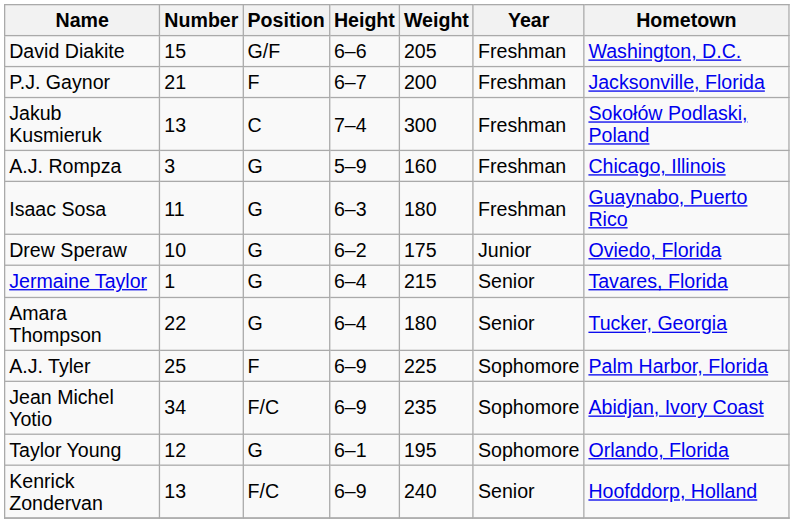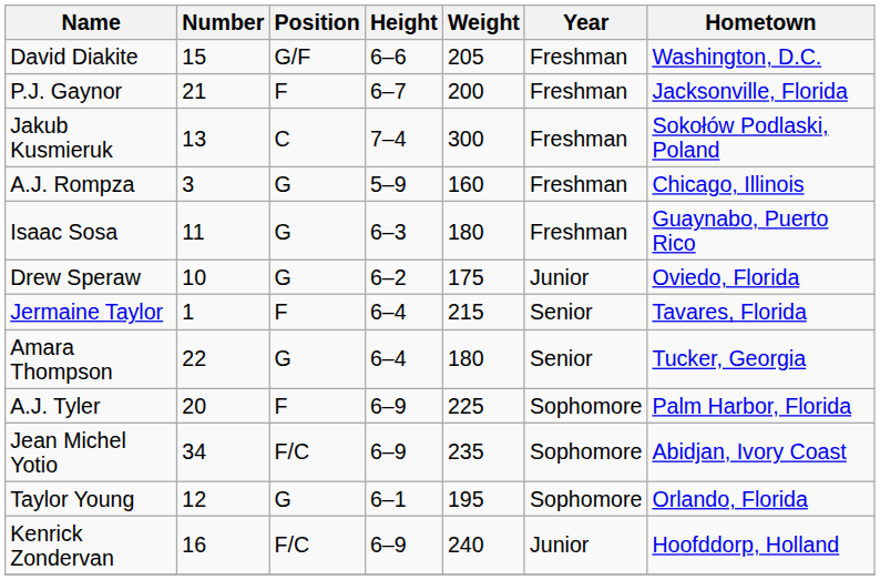 <table class="wikitable sortable" style="font-size: 95%;">
 <tr>
 <th>Name</th>
 <th>Number</th>
 <th>Position</th>
 <th>Height</th>
 <th>Weight</th>
 <th>Year</th>
 <th>Hometown</th>
 </tr>
 <tr>
 <td>David Diakite</td>
 <td>15</td>
 <td>G/F</td>
 <td>6–6</td>
 <td>205</td>
 <td>Freshman</td>
 <td><a href='#'>Washington, D.C.</a></td>
 </tr>
 <tr>
 <td>P.J. Gaynor</td>
 <td>21</td>
 <td>F</td>
 <td>6–7</td>
 <td>200</td>
 <td>Freshman</td>
 <td><a href='#'>Jacksonville, Florida</a></td>
 </tr>
 <tr>
 <td>Jakub Kusmieruk</td>
 <td>13</td>
 <td>C</td>
 <td>7–4</td>
 <td>300</td>
 <td>Freshman</td>
 <td><a href='#'>Sokołów Podlaski, Poland</a></td>
 </tr>
 <tr>
 <td>A.J. Rompza</td>
 <td>3</td>
 <td>G</td>
 <td>5–9</td>
 <td>160</td>
 <td>Freshman</td>
 <td><a href='#'>Chicago, Illinois</a></td>
 </tr>
 <tr>
 <td>Isaac Sosa</td>
 <td>11</td>
 <td>G</td>
 <td>6–3</td>
 <td>180</td>
 <td>Freshman</td>
 <td><a href='#'>Guaynabo, Puerto Rico</a></td>
 </tr>
 <tr>
 <td>Drew Speraw</td>
 <td>10</td>
 <td>G</td>
 <td>6–2</td>
 <td>175</td>
 <td>Junior</td>
 <td><a href='#'>Oviedo, Florida</a></td>
 </tr>
 <tr>
 <td><a href='#'>Jermaine Taylor</a></td>
 <td>1</td>
-<td>G</td>
+<td>F</td>
 <td>6–4</td>
 <td>215</td>
 <td>Senior</td>
 <td><a href='#'>Tavares, Florida</a></td>
 </tr>
 <tr>
 <td>Amara Thompson</td>
 <td>22</td>
 <td>G</td>
 <td>6–4</td>
 <td>180</td>
 <td>Senior</td>
 <td><a href='#'>Tucker, Georgia</a></td>
 </tr>
 <tr>
 <td>A.J. Tyler</td>
-<td>25</td>
+<td>20</td>
 <td>F</td>
 <td>6–9</td>
 <td>225</td>
 <td>Sophomore</td>
 <td><a href='#'>Palm Harbor, Florida</a></td>
 </tr>
 <tr>
 <td>Jean Michel Yotio</td>
 <td>34</td>
 <td>F/C</td>
 <td>6–9</td>
 <td>235</td>
 <td>Sophomore</td>
 <td><a href='#'>Abidjan, Ivory Coast</a></td>
 </tr>
 <tr>
 <td>Taylor Young</td>
 <td>12</td>
 <td>G</td>
 <td>6–1</td>
 <td>195</td>
 <td>Sophomore</td>
 <td><a href='#'>Orlando, Florida</a></td>
 </tr>
 <tr>
 <td>Kenrick Zondervan</td>
-<td>13</td>
+<td>16</td>
 <td>F/C</td>
 <td>6–9</td>
 <td>240</td>
-<td>Senior</td>
+<td>Junior</td>
 <td><a href='#'>Hoofddorp, Holland</a></td>
 </tr>
 <tr>
 </tr>
 </table>
